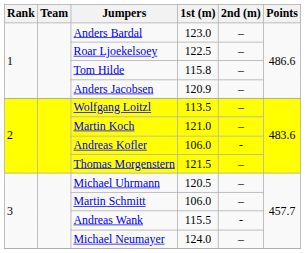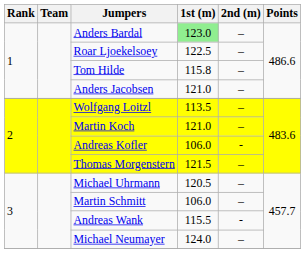 <table class="wikitable">
 <tr>
 <th align=left>Rank</th>
 <th>Team</th>
 <th>Jumpers</th>
 <th align=Center>1st (m)</th>
 <th>2nd (m)</th>
 <th>Points</th>
 </tr>
 <tr>
 <td align=left rowspan="4">1</td>
 <td align=left rowspan="4"></td>
 <td align=left><a href='#'>Anders Bardal</a></td>
-<td align=center>123.0</td>
+<td align=center style="background: lightgreen;">123.0</td>
 <td align=center>–</td>
 <td align=center rowspan="4">486.6</td>
 </tr>
 <tr>
 <td align=left><a href='#'>Roar Ljoekelsoey</a></td>
 <td align=center>122.5</td>
 <td align=center>–</td>
 </tr>
 <tr>
 <td align=left><a href='#'>Tom Hilde</a></td>
 <td align=center>115.8</td>
 <td align=center>–</td>
 </tr>
 <tr>
 <td align=left><a href='#'>Anders Jacobsen</a></td>
-<td align=center>120.9</td>
+<td align=center>121.0</td>
 <td align=center>–</td>
 </tr>
 <tr>
 </tr>
 <tr style="background:#FFFF00;">
 <td align=left rowspan="4">2</td>
 <td align=left rowspan="4"></td>
 <td align=left><a href='#'>Wolfgang Loitzl</a></td>
 <td align=center>113.5</td>
 <td align=center>–</td>
 <td align=center rowspan="4">483.6</td>
 </tr>
 <tr style="background:#FFFF00;">
 <td align=left><a href='#'>Martin Koch</a></td>
 <td align=center>121.0</td>
 <td align=center>–</td>
 </tr>
 <tr style="background:#FFFF00;">
 <td align=left><a href='#'>Andreas Kofler</a></td>
 <td align=center>106.0</td>
 <td align=center>-</td>
 </tr>
 <tr style="background:#FFFF00;">
 <td align=left><a href='#'>Thomas Morgenstern</a></td>
 <td align=center>121.5</td>
 <td align=center>–</td>
 </tr>
 <tr>
 <td align=left rowspan="4">3</td>
 <td align=left rowspan="4"></td>
 <td align=left><a href='#'>Michael Uhrmann</a></td>
 <td align=center>120.5</td>
 <td align=center>–</td>
 <td align=center rowspan="4">457.7</td>
 </tr>
 <tr>
 <td align=left><a href='#'>Martin Schmitt</a></td>
 <td align=center>106.0</td>
 <td align=center>–</td>
 </tr>
 <tr>
 <td align=left><a href='#'>Andreas Wank</a></td>
 <td align=center>115.5</td>
 <td align=center>-</td>
 </tr>
 <tr>
 <td align=left><a href='#'>Michael Neumayer</a></td>
 <td align=center>124.0</td>
 <td align=center>–</td>
 </tr>
 <tr>
 </tr>
 </table>
